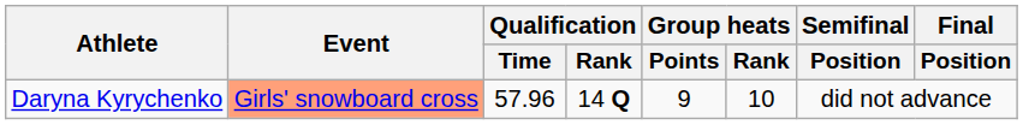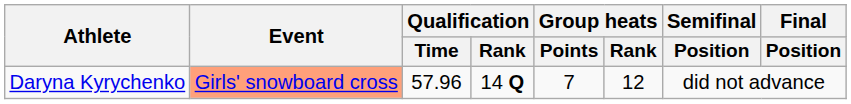 <table class="wikitable" style="font-size:90%">
 <tr>
 <th rowspan="2">Athlete</th>
 <th rowspan="2">Event</th>
 <th colspan=2>Qualification</th>
 <th colspan=2>Group heats</th>
 <th>Semifinal</th>
 <th>Final</th>
 </tr>
 <tr style="font-size:95%">
 <th>Time</th>
 <th>Rank</th>
 <th>Points</th>
 <th>Rank</th>
 <th>Position</th>
 <th>Position</th>
 </tr>
 <tr align=center>
 <td align=left><a href='#'>Daryna Kyrychenko</a></td>
 <td align=left style="background: lightsalmon;"><a href='#'>Girls' snowboard cross</a></td>
 <td>57.96</td>
 <td>14 <strong>Q</strong></td>
-<td>9</td>
-<td>10</td>
+<td>7</td>
+<td>12</td>
 <td colspan=2>did not advance</td>
 </tr>
 </table>
